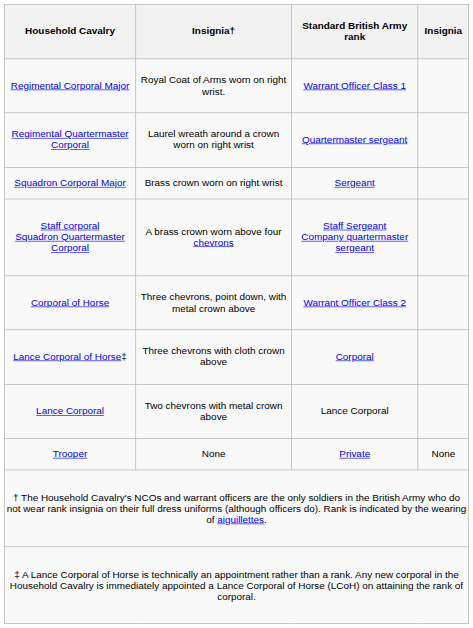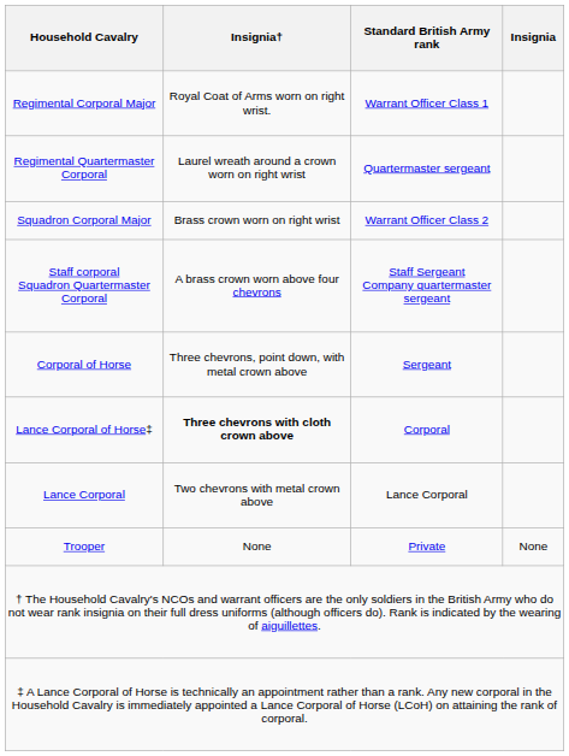 <table class="wikitable" style="text-align: center; width: 750px; height: 1000px;">
 <tr>
 <th>Household Cavalry</th>
 <th>Insignia†</th>
 <th>Standard British Army rank</th>
 <th>Insignia</th>
 </tr>
 <tr>
 <td><a href='#'>Regimental Corporal Major</a></td>
 <td>Royal Coat of Arms worn on right wrist.</td>
 <td><a href='#'>Warrant Officer Class 1</a></td>
 <td></td>
 </tr>
 <tr>
 <td><a href='#'>Regimental Quartermaster Corporal</a></td>
 <td>Laurel wreath around a crown worn on right wrist</td>
 <td><a href='#'>Quartermaster sergeant</a></td>
 <td></td>
 </tr>
 <tr>
 <td><a href='#'>Squadron Corporal Major</a></td>
 <td>Brass crown worn on right wrist</td>
-<td><a href='#'>Sergeant</a></td>
+<td><a href='#'>Warrant Officer Class 2</a></td>
 <td></td>
 </tr>
 <tr>
 <td><a href='#'>Staff corporal</a><br><a href='#'>Squadron Quartermaster Corporal</a></td>
 <td>A brass crown worn above four <a href='#'>chevrons</a></td>
 <td><a href='#'>Staff Sergeant</a><br><a href='#'>Company quartermaster sergeant</a></td>
 <td></td>
 </tr>
 <tr>
 <td><a href='#'>Corporal of Horse</a></td>
 <td>Three chevrons, point down, with metal crown above</td>
-<td><a href='#'>Warrant Officer Class 2</a></td>
+<td><a href='#'>Sergeant</a></td>
 <td></td>
 </tr>
 <tr>
 <td><a href='#'>Lance Corporal of Horse</a>‡</td>
-<td>Three chevrons with cloth crown above</td>
+<td><strong>Three chevrons with cloth crown above</strong></td>
 <td><a href='#'>Corporal</a></td>
 <td></td>
 </tr>
 <tr>
 <td><a href='#'>Lance Corporal</a></td>
 <td>Two chevrons with metal crown above</td>
 <td>Lance Corporal</td>
 <td></td>
 </tr>
 <tr>
 <td><a href='#'>Trooper</a></td>
 <td>None</td>
 <td><a href='#'>Private</a></td>
 <td>None</td>
 </tr>
 <tr>
 <td colspan="4" style="text-align:center;">† The Household Cavalry's NCOs and warrant officers are the only soldiers in the British Army who do not wear rank insignia on their full dress uniforms (although officers do). Rank is indicated by the wearing of <a href='#'>aiguillettes</a>.</td>
 </tr>
 <tr>
 <td colspan="4" style="text-align:center;">‡ A Lance Corporal of Horse is technically an appointment rather than a rank. Any new corporal in the Household Cavalry is immediately appointed a Lance Corporal of Horse (LCoH) on attaining the rank of corporal.</td>
 </tr>
 </table>
